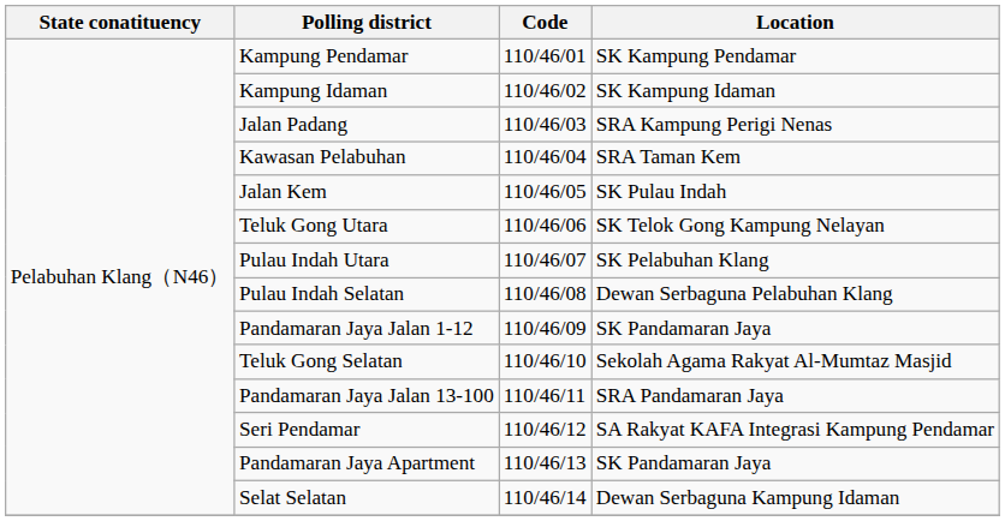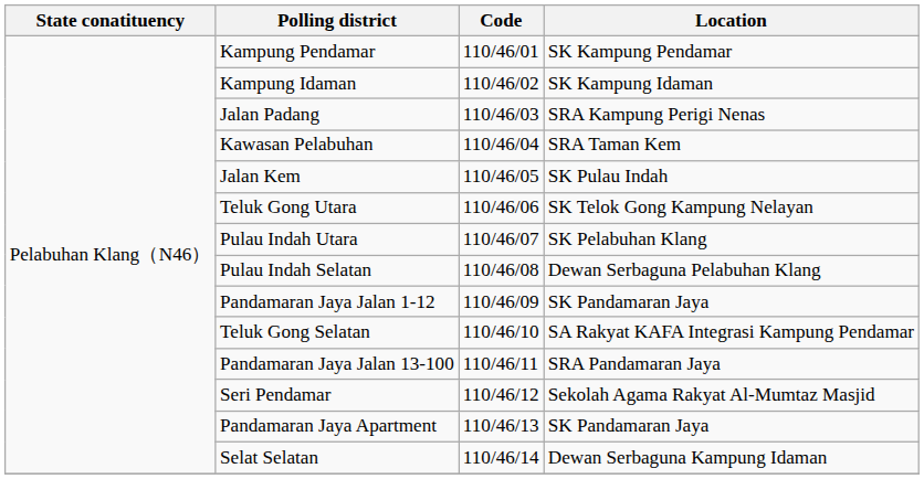 <table class="wikitable sortable mw-collapsible" style="white-space:nowrap;font-size:85%">
 <tr>
 <th>State conatituency</th>
 <th>Polling district</th>
 <th>Code</th>
 <th>Location</th>
 </tr>
 <tr>
 <td rowspan="14">Pelabuhan Klang（N46）</td>
 <td>Kampung Pendamar</td>
 <td>110/46/01</td>
 <td>SK Kampung Pendamar</td>
 </tr>
 <tr>
 <td>Kampung Idaman</td>
 <td>110/46/02</td>
 <td>SK Kampung Idaman</td>
 </tr>
 <tr>
 <td>Jalan Padang</td>
 <td>110/46/03</td>
 <td>SRA Kampung Perigi Nenas</td>
 </tr>
 <tr>
 <td>Kawasan Pelabuhan</td>
 <td>110/46/04</td>
 <td>SRA Taman Kem</td>
 </tr>
 <tr>
 <td>Jalan Kem</td>
 <td>110/46/05</td>
 <td>SK Pulau Indah</td>
 </tr>
 <tr>
 <td>Teluk Gong Utara</td>
 <td>110/46/06</td>
 <td>SK Telok Gong Kampung Nelayan</td>
 </tr>
 <tr>
 <td>Pulau Indah Utara</td>
 <td>110/46/07</td>
 <td>SK Pelabuhan Klang</td>
 </tr>
 <tr>
 <td>Pulau Indah Selatan</td>
 <td>110/46/08</td>
 <td>Dewan Serbaguna Pelabuhan Klang</td>
 </tr>
 <tr>
 <td>Pandamaran Jaya Jalan 1-12</td>
 <td>110/46/09</td>
 <td>SK Pandamaran Jaya</td>
 </tr>
 <tr>
 <td>Teluk Gong Selatan</td>
 <td>110/46/10</td>
-<td>Sekolah Agama Rakyat Al-Mumtaz Masjid</td>
+<td>SA Rakyat KAFA Integrasi Kampung Pendamar</td>
 </tr>
 <tr>
 <td>Pandamaran Jaya Jalan 13-100</td>
 <td>110/46/11</td>
 <td>SRA Pandamaran Jaya</td>
 </tr>
 <tr>
 <td>Seri Pendamar</td>
 <td>110/46/12</td>
-<td>SA Rakyat KAFA Integrasi Kampung Pendamar</td>
+<td>Sekolah Agama Rakyat Al-Mumtaz Masjid</td>
 </tr>
 <tr>
 <td>Pandamaran Jaya Apartment</td>
 <td>110/46/13</td>
 <td>SK Pandamaran Jaya</td>
 </tr>
 <tr>
 <td>Selat Selatan</td>
 <td>110/46/14</td>
 <td>Dewan Serbaguna Kampung Idaman</td>
 </tr>
 <tr>
 </tr>
 </table>
